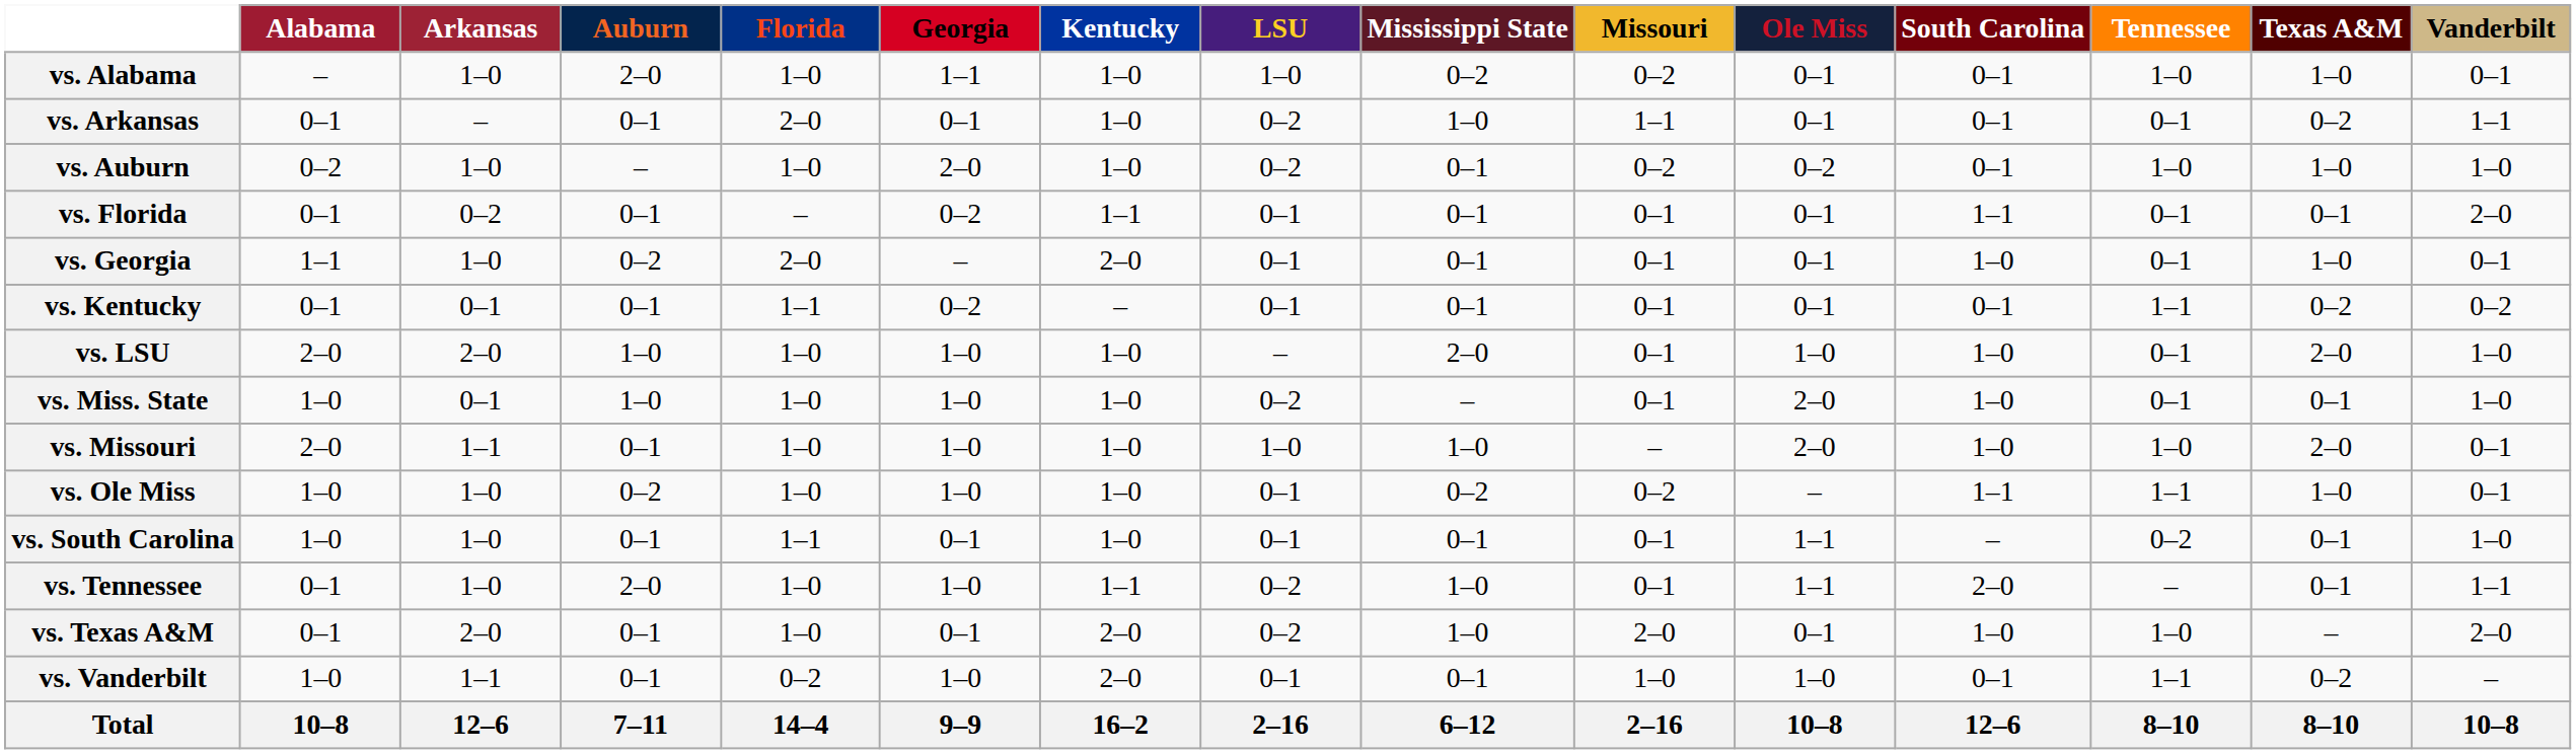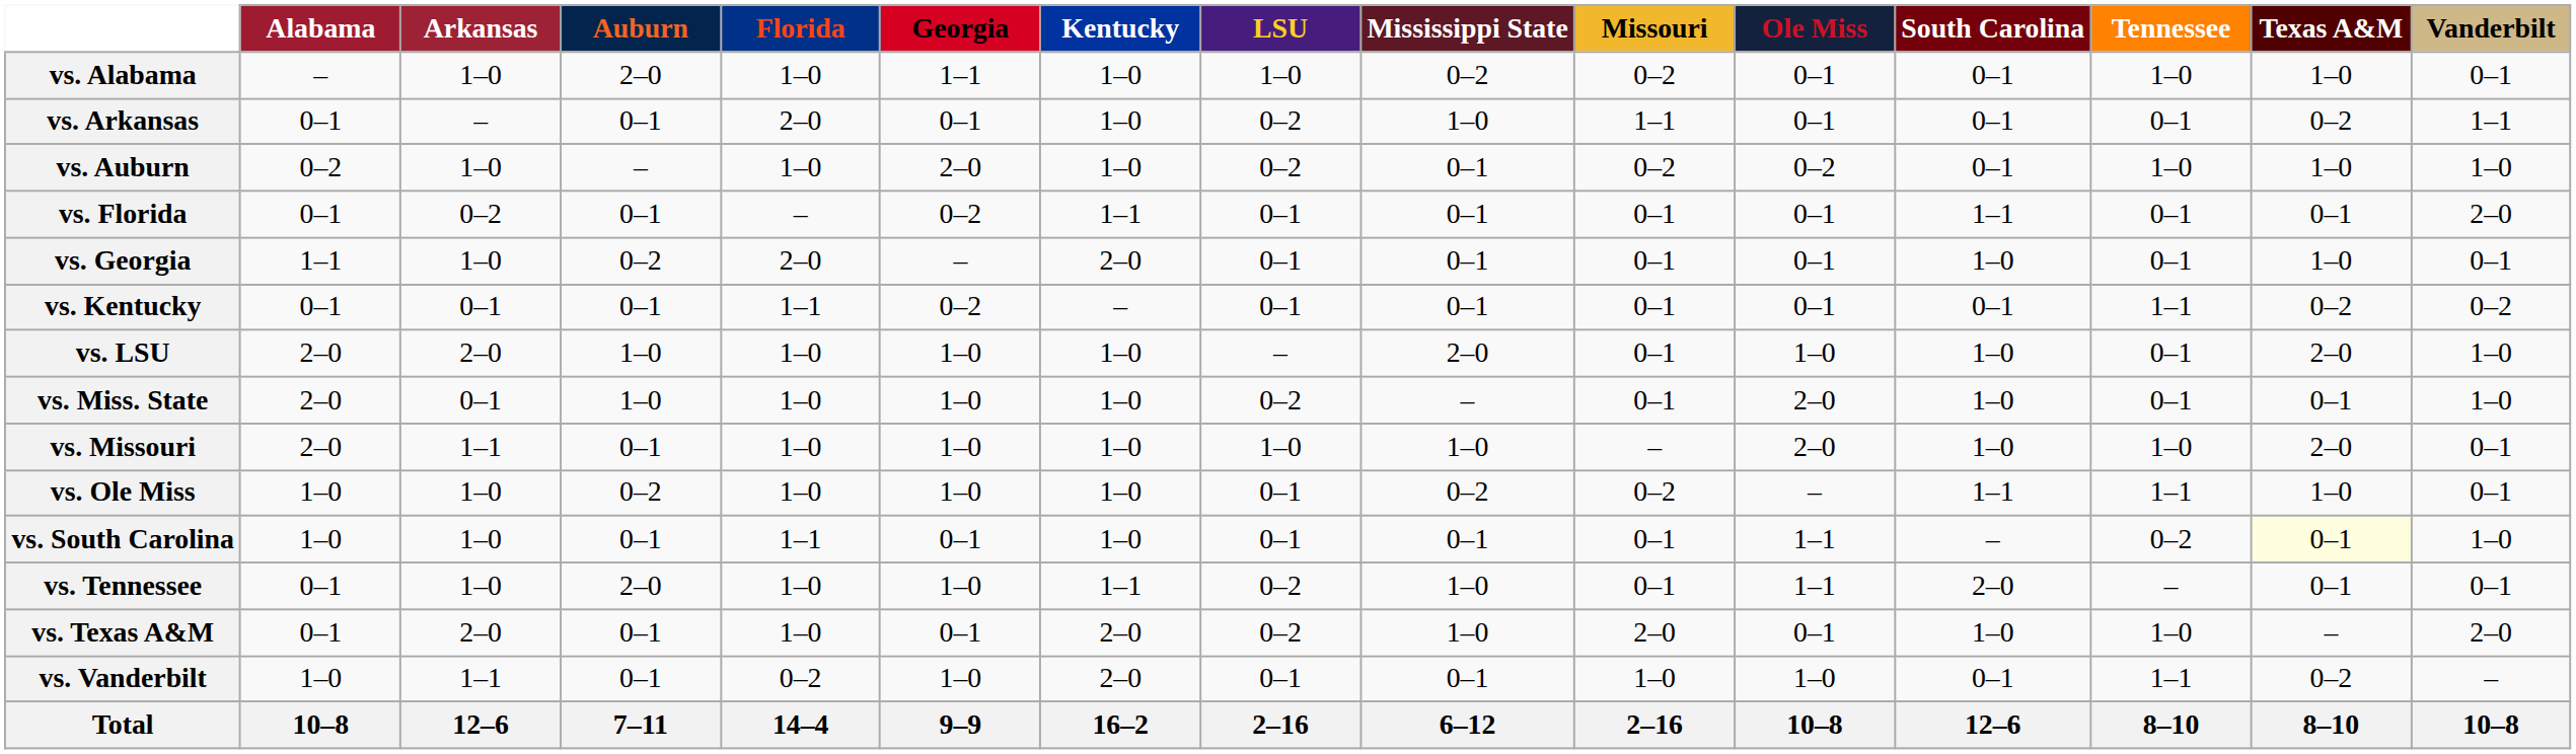 <table class="wikitable" style="white-space:nowrap; font-size:90%;">
 <tr>
 <td style="background:white; border-top-style:hidden; border-left-style:hidden;"></td>
 <th style="background:#9E1B32; color:#FFFFFF;"  width=75>Alabama</th>
 <th style="background:#9D2235; color:#FFFFFF;"  width=75>Arkansas</th>
 <th style="background:#03244D; color:#F26522;"  width=75>Auburn</th>
 <th style="background:#003087; color:#FA4616;"  width=75>Florida</th>
 <th style="background:#D60022; color:#000000;"  width=75>Georgia</th>
 <th style="background:#0033A0; color:#FFFFFF;"  width=75>Kentucky</th>
 <th style="background:#461D7C; color:#FDD023;"  width=75>LSU</th>
 <th style="background:#5D1725; color:#FFFFFF;"  width=75>Mississippi State</th>
 <th style="background:#F1B82D; color:#000000;"  width=75>Missouri</th>
 <th style="background:#14213D; color:#CE1126;"  width=75>Ole Miss</th>
 <th style="background:#73000A; color:#FFFFFF;"  width=75>South Carolina</th>
 <th style="background:#FF8200; color:#FFFFFF;"  width=75>Tennessee</th>
 <th style="background:#500000; color:#FFFFFF;"  width=75>Texas A&M</th>
 <th style="background:#CEB888; color:#000000;"  width=75>Vanderbilt</th>
 </tr>
 <tr style="text-align:center;">
 <th>vs. Alabama</th>
 <td>–</td>
 <td>1–0</td>
 <td>2–0</td>
 <td>1–0</td>
 <td>1–1</td>
 <td>1–0</td>
 <td>1–0</td>
 <td>0–2</td>
 <td>0–2</td>
 <td>0–1</td>
 <td>0–1</td>
 <td>1–0</td>
 <td>1–0</td>
 <td>0–1</td>
 </tr>
 <tr style="text-align:center;">
 <th>vs. Arkansas</th>
 <td>0–1</td>
 <td>–</td>
 <td>0–1</td>
 <td>2–0</td>
 <td>0–1</td>
 <td>1–0</td>
 <td>0–2</td>
 <td>1–0</td>
 <td>1–1</td>
 <td>0–1</td>
 <td>0–1</td>
 <td>0–1</td>
 <td>0–2</td>
 <td>1–1</td>
 </tr>
 <tr style="text-align:center;">
 <th>vs. Auburn</th>
 <td>0–2</td>
 <td>1–0</td>
 <td>–</td>
 <td>1–0</td>
 <td>2–0</td>
 <td>1–0</td>
 <td>0–2</td>
 <td>0–1</td>
 <td>0–2</td>
 <td>0–2</td>
 <td>0–1</td>
 <td>1–0</td>
 <td>1–0</td>
 <td>1–0</td>
 </tr>
 <tr style="text-align:center;">
 <th>vs. Florida</th>
 <td>0–1</td>
 <td>0–2</td>
 <td>0–1</td>
 <td>–</td>
 <td>0–2</td>
 <td>1–1</td>
 <td>0–1</td>
 <td>0–1</td>
 <td>0–1</td>
 <td>0–1</td>
 <td>1–1</td>
 <td>0–1</td>
 <td>0–1</td>
 <td>2–0</td>
 </tr>
 <tr style="text-align:center;">
 <th>vs. Georgia</th>
 <td>1–1</td>
 <td>1–0</td>
 <td>0–2</td>
 <td>2–0</td>
 <td>–</td>
 <td>2–0</td>
 <td>0–1</td>
 <td>0–1</td>
 <td>0–1</td>
 <td>0–1</td>
 <td>1–0</td>
 <td>0–1</td>
 <td>1–0</td>
 <td>0–1</td>
 </tr>
 <tr style="text-align:center;">
 <th>vs. Kentucky</th>
 <td>0–1</td>
 <td>0–1</td>
 <td>0–1</td>
 <td>1–1</td>
 <td>0–2</td>
 <td>–</td>
 <td>0–1</td>
 <td>0–1</td>
 <td>0–1</td>
 <td>0–1</td>
 <td>0–1</td>
 <td>1–1</td>
 <td>0–2</td>
 <td>0–2</td>
 </tr>
 <tr style="text-align:center;">
 <th>vs. LSU</th>
 <td>2–0</td>
 <td>2–0</td>
 <td>1–0</td>
 <td>1–0</td>
 <td>1–0</td>
 <td>1–0</td>
 <td>–</td>
 <td>2–0</td>
 <td>0–1</td>
 <td>1–0</td>
 <td>1–0</td>
 <td>0–1</td>
 <td>2–0</td>
 <td>1–0</td>
 </tr>
 <tr style="text-align:center;">
 <th>vs. Miss. State</th>
-<td>1–0</td>
+<td>2–0</td>
 <td>0–1</td>
 <td>1–0</td>
 <td>1–0</td>
 <td>1–0</td>
 <td>1–0</td>
 <td>0–2</td>
 <td>–</td>
 <td>0–1</td>
 <td>2–0</td>
 <td>1–0</td>
 <td>0–1</td>
 <td>0–1</td>
 <td>1–0</td>
 </tr>
 <tr style="text-align:center;">
 <th>vs. Missouri</th>
 <td>2–0</td>
 <td>1–1</td>
 <td>0–1</td>
 <td>1–0</td>
 <td>1–0</td>
 <td>1–0</td>
 <td>1–0</td>
 <td>1–0</td>
 <td>–</td>
 <td>2–0</td>
 <td>1–0</td>
 <td>1–0</td>
 <td>2–0</td>
 <td>0–1</td>
 </tr>
 <tr style="text-align:center;">
 <th>vs. Ole Miss</th>
 <td>1–0</td>
 <td>1–0</td>
 <td>0–2</td>
 <td>1–0</td>
 <td>1–0</td>
 <td>1–0</td>
 <td>0–1</td>
 <td>0–2</td>
 <td>0–2</td>
 <td>–</td>
 <td>1–1</td>
 <td>1–1</td>
 <td>1–0</td>
 <td>0–1</td>
 </tr>
 <tr style="text-align:center;">
 <th>vs. South Carolina</th>
 <td>1–0</td>
 <td>1–0</td>
 <td>0–1</td>
 <td>1–1</td>
 <td>0–1</td>
 <td>1–0</td>
 <td>0–1</td>
 <td>0–1</td>
 <td>0–1</td>
 <td>1–1</td>
 <td>–</td>
 <td>0–2</td>
-<td>0–1</td>
+<td style="background: lightyellow;">0–1</td>
 <td>1–0</td>
 </tr>
 <tr style="text-align:center;">
 <th>vs. Tennessee</th>
 <td>0–1</td>
 <td>1–0</td>
 <td>2–0</td>
 <td>1–0</td>
 <td>1–0</td>
 <td>1–1</td>
 <td>0–2</td>
 <td>1–0</td>
 <td>0–1</td>
 <td>1–1</td>
 <td>2–0</td>
 <td>–</td>
 <td>0–1</td>
-<td>1–1</td>
+<td>0–1</td>
 </tr>
 <tr style="text-align:center;">
 <th>vs. Texas A&M</th>
 <td>0–1</td>
 <td>2–0</td>
 <td>0–1</td>
 <td>1–0</td>
 <td>0–1</td>
 <td>2–0</td>
 <td>0–2</td>
 <td>1–0</td>
 <td>2–0</td>
 <td>0–1</td>
 <td>1–0</td>
 <td>1–0</td>
 <td>–</td>
 <td>2–0</td>
 </tr>
 <tr style="text-align:center;">
 <th>vs. Vanderbilt</th>
 <td>1–0</td>
 <td>1–1</td>
 <td>0–1</td>
 <td>0–2</td>
 <td>1–0</td>
 <td>2–0</td>
 <td>0–1</td>
 <td>0–1</td>
 <td>1–0</td>
 <td>1–0</td>
 <td>0–1</td>
 <td>1–1</td>
 <td>0–2</td>
 <td>–<br></td>
 </tr>
 <tr style="text-align:center;">
 <th>Total</th>
 <th>10–8</th>
 <th>12–6</th>
 <th>7–11</th>
 <th>14–4</th>
 <th>9–9</th>
 <th>16–2</th>
 <th>2–16</th>
 <th>6–12</th>
 <th>2–16</th>
 <th>10–8</th>
 <th>12–6</th>
 <th>8–10</th>
 <th>8–10</th>
 <th>10–8</th>
 </tr>
 </table>
